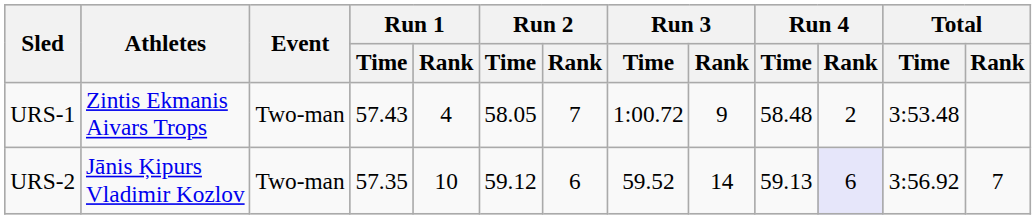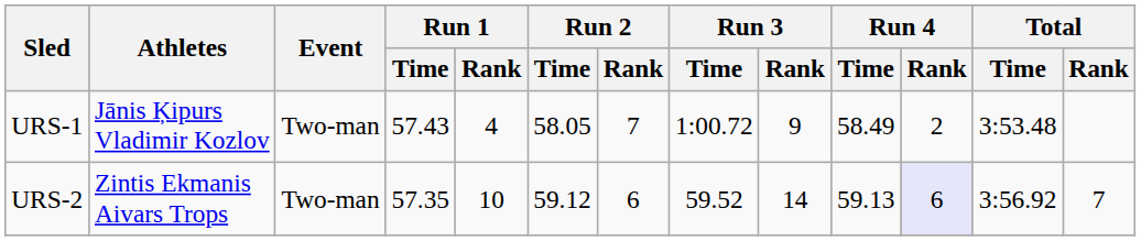 <table class="wikitable" border="1" style="font-size:90%">
 <tr>
 <th rowspan="2">Sled</th>
 <th rowspan="2">Athletes</th>
 <th rowspan="2">Event</th>
 <th colspan="2">Run 1</th>
 <th colspan="2">Run 2</th>
 <th colspan="2">Run 3</th>
 <th colspan="2">Run 4</th>
 <th colspan="2">Total</th>
 </tr>
 <tr>
 <th>Time</th>
 <th>Rank</th>
 <th>Time</th>
 <th>Rank</th>
 <th>Time</th>
 <th>Rank</th>
 <th>Time</th>
 <th>Rank</th>
 <th>Time</th>
 <th>Rank</th>
 </tr>
 <tr>
 <td align="center">URS-1</td>
-<td><a href='#'>Zintis Ekmanis</a><br><a href='#'>Aivars Trops</a></td>
+<td><a href='#'>Jānis Ķipurs</a><br><a href='#'>Vladimir Kozlov</a></td>
 <td>Two-man</td>
 <td align="center">57.43</td>
 <td align="center">4</td>
 <td align="center">58.05</td>
 <td align="center">7</td>
 <td align="center">1:00.72</td>
 <td align="center">9</td>
-<td align="center">58.48</td>
+<td align="center">58.49</td>
 <td align="center">2</td>
 <td align="center">3:53.48</td>
 <td align="center"></td>
 </tr>
 <tr>
 <td align="center">URS-2</td>
-<td><a href='#'>Jānis Ķipurs</a><br><a href='#'>Vladimir Kozlov</a></td>
+<td><a href='#'>Zintis Ekmanis</a><br><a href='#'>Aivars Trops</a></td>
 <td>Two-man</td>
 <td align="center">57.35</td>
 <td align="center">10</td>
 <td align="center">59.12</td>
 <td align="center">6</td>
 <td align="center">59.52</td>
 <td align="center">14</td>
 <td align="center">59.13</td>
 <td align="center" style="background: lavender;">6</td>
 <td align="center">3:56.92</td>
 <td align="center">7</td>
 </tr>
 </table>
